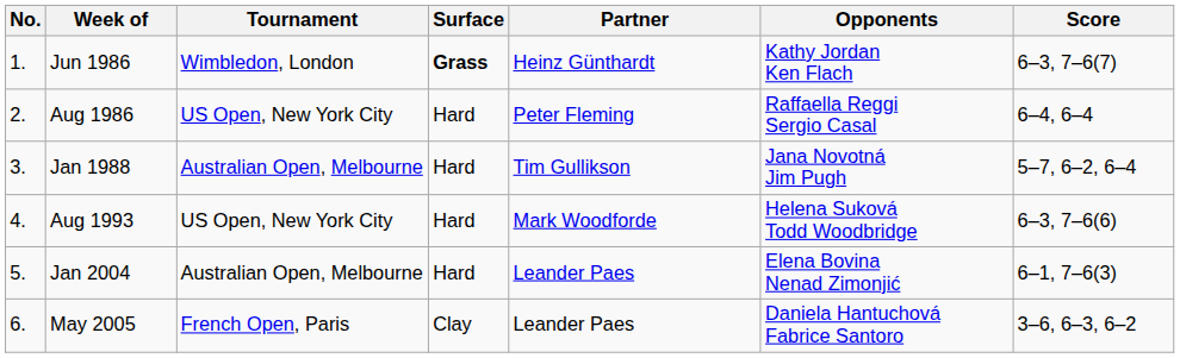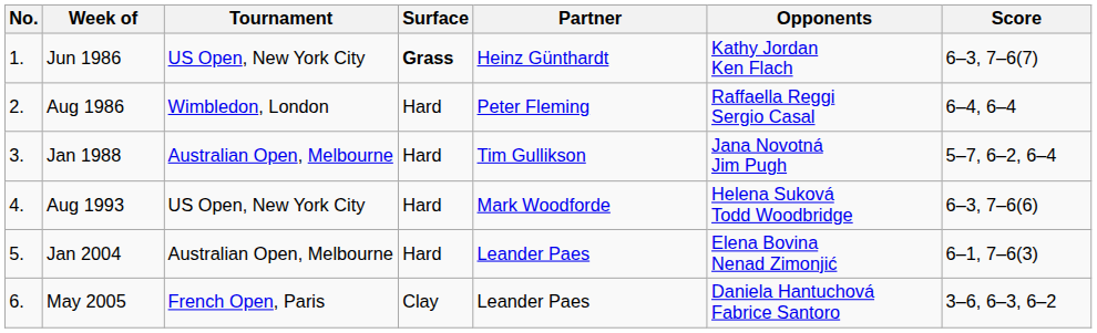 <table class="sortable wikitable">
 <tr>
 <th>No.</th>
 <th width=100>Week of</th>
 <th width=200>Tournament</th>
 <th>Surface</th>
 <th width=200>Partner</th>
 <th width=200>Opponents</th>
 <th width=125>Score</th>
 </tr>
 <tr>
 <td>1.</td>
 <td>Jun 1986</td>
-<td><a href='#'>Wimbledon</a>, London</td>
+<td><a href='#'>US Open</a>, New York City</td>
 <td><strong>Grass</strong></td>
 <td> <a href='#'>Heinz Günthardt</a></td>
 <td> <a href='#'>Kathy Jordan</a><br> <a href='#'>Ken Flach</a></td>
 <td>6–3, 7–6(7)</td>
 </tr>
 <tr>
 <td>2.</td>
 <td>Aug 1986</td>
-<td><a href='#'>US Open</a>, New York City</td>
+<td><a href='#'>Wimbledon</a>, London</td>
 <td>Hard</td>
 <td> <a href='#'>Peter Fleming</a></td>
 <td> <a href='#'>Raffaella Reggi</a><br> <a href='#'>Sergio Casal</a></td>
 <td>6–4, 6–4</td>
 </tr>
 <tr>
 <td>3.</td>
 <td>Jan 1988</td>
 <td><a href='#'>Australian Open</a>, <a href='#'>Melbourne</a></td>
 <td>Hard</td>
 <td> <a href='#'>Tim Gullikson</a></td>
 <td> <a href='#'>Jana Novotná</a><br> <a href='#'>Jim Pugh</a></td>
 <td>5–7, 6–2, 6–4</td>
 </tr>
 <tr>
 <td>4.</td>
 <td>Aug 1993</td>
 <td>US Open, New York City</td>
 <td>Hard</td>
 <td> <a href='#'>Mark Woodforde</a></td>
 <td> <a href='#'>Helena Suková</a><br> <a href='#'>Todd Woodbridge</a></td>
 <td>6–3, 7–6(6)</td>
 </tr>
 <tr>
 <td>5.</td>
 <td>Jan 2004</td>
 <td>Australian Open, Melbourne</td>
 <td>Hard</td>
 <td> <a href='#'>Leander Paes</a></td>
 <td> <a href='#'>Elena Bovina</a><br> <a href='#'>Nenad Zimonjić</a></td>
 <td>6–1, 7–6(3)</td>
 </tr>
 <tr>
 <td>6.</td>
 <td>May 2005</td>
 <td><a href='#'>French Open</a>, Paris</td>
 <td>Clay</td>
 <td> Leander Paes</td>
 <td> <a href='#'>Daniela Hantuchová</a><br> <a href='#'>Fabrice Santoro</a></td>
 <td>3–6, 6–3, 6–2</td>
 </tr>
 </table>
